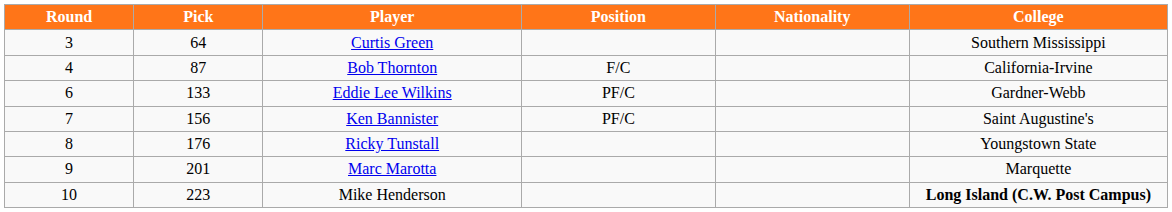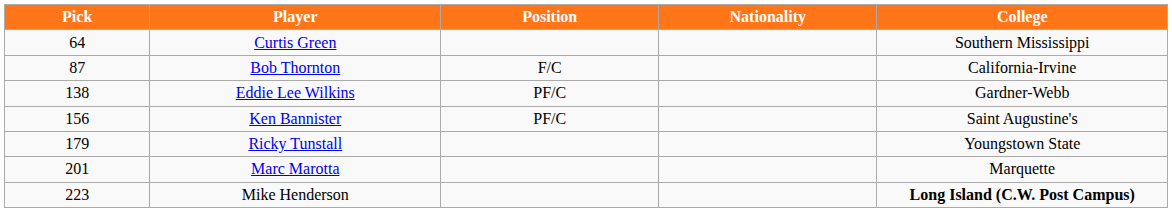 <table class="wikitable sortable sortable">
 <tr>
-<th style="background:#FF7518;color:#FFFFFF;" width="10%">Round</th>
 <th style="background:#FF7518;color:#FFFFFF;" width="10%">Pick</th>
 <th style="background:#FF7518;color:#FFFFFF;" width="20%">Player</th>
 <th style="background:#FF7518;color:#FFFFFF;" width="15%">Position</th>
 <th style="background:#FF7518;color:#FFFFFF;" width="15%">Nationality</th>
 <th style="background:#FF7518;color:#FFFFFF;" width="20%">College</th>
 </tr>
 <tr style="text-align: center">
-<td>3</td>
 <td>64</td>
 <td><a href='#'>Curtis Green</a></td>
 <td></td>
 <td></td>
 <td>Southern Mississippi</td>
 </tr>
 <tr style="text-align: center">
-<td>4</td>
 <td>87</td>
 <td><a href='#'>Bob Thornton</a></td>
 <td>F/C</td>
 <td></td>
 <td>California-Irvine</td>
 </tr>
 <tr style="text-align: center">
-<td>6</td>
-<td>133</td>
+<td>138</td>
 <td><a href='#'>Eddie Lee Wilkins</a></td>
 <td>PF/C</td>
 <td></td>
 <td>Gardner-Webb</td>
 </tr>
 <tr style="text-align: center">
-<td>7</td>
 <td>156</td>
 <td><a href='#'>Ken Bannister</a></td>
 <td>PF/C</td>
 <td></td>
 <td>Saint Augustine's</td>
 </tr>
 <tr style="text-align: center">
-<td>8</td>
-<td>176</td>
+<td>179</td>
 <td><a href='#'>Ricky Tunstall</a></td>
 <td></td>
 <td></td>
 <td>Youngstown State</td>
 </tr>
 <tr style="text-align: center">
-<td>9</td>
 <td>201</td>
 <td><a href='#'>Marc Marotta</a></td>
 <td></td>
 <td></td>
 <td>Marquette</td>
 </tr>
 <tr style="text-align: center">
-<td>10</td>
 <td>223</td>
 <td>Mike Henderson</td>
 <td></td>
 <td></td>
 <td><strong>Long Island (C.W. Post Campus)</strong></td>
 </tr>
 </table>
